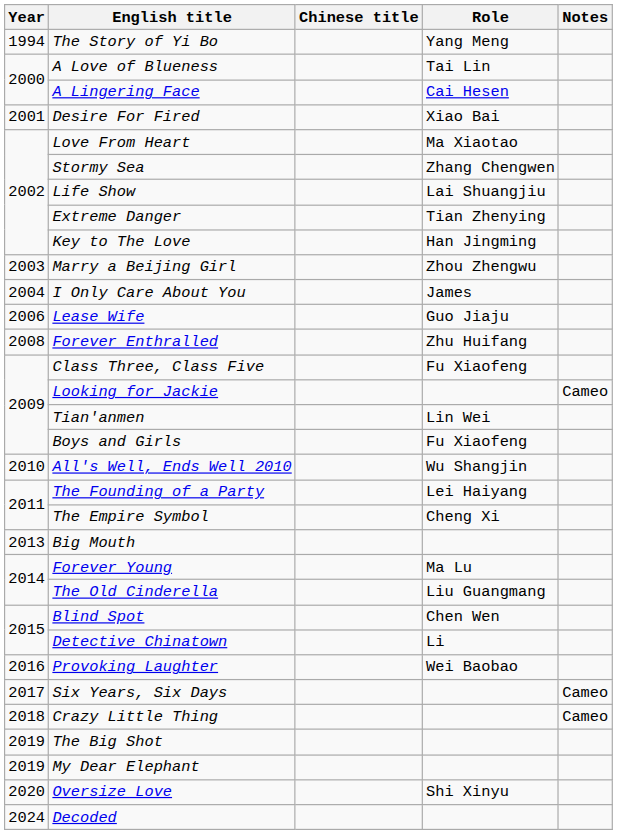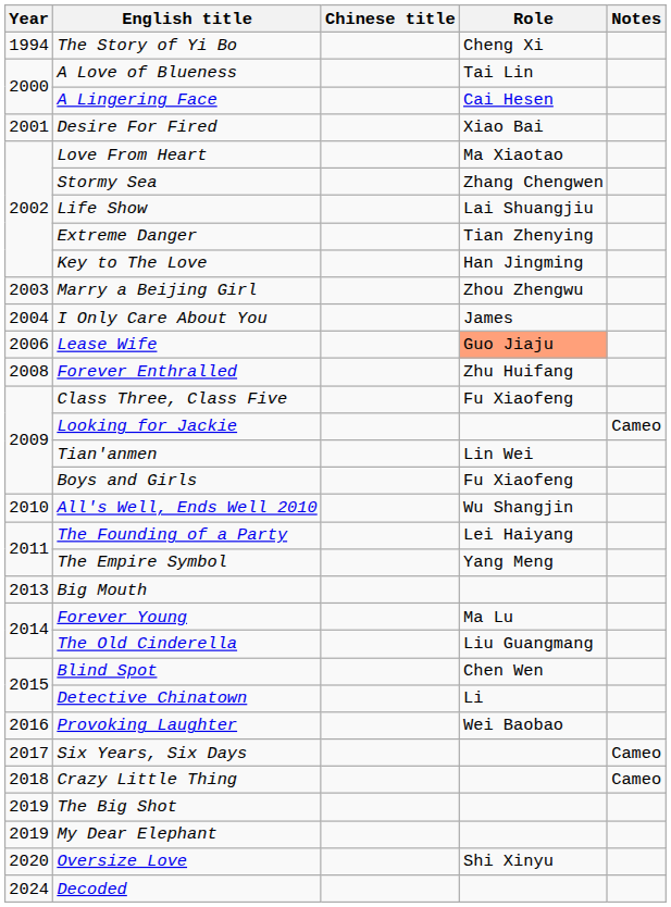 <table class="wikitable">
 <tr>
 <th>Year</th>
 <th>English title</th>
 <th>Chinese title</th>
 <th>Role</th>
 <th>Notes</th>
 </tr>
 <tr>
 <td>1994</td>
 <td><em>The Story of Yi Bo</em></td>
 <td></td>
-<td>Yang Meng</td>
+<td>Cheng Xi</td>
 <td></td>
 </tr>
 <tr>
 <td rowspan=2>2000</td>
 <td><em>A Love of Blueness</em></td>
 <td></td>
 <td>Tai Lin</td>
 <td></td>
 </tr>
 <tr>
 <td><em><a href='#'>A Lingering Face</a></em></td>
 <td></td>
 <td><a href='#'>Cai Hesen</a></td>
 <td></td>
 </tr>
 <tr>
 <td>2001</td>
 <td><em>Desire For Fired</em></td>
 <td></td>
 <td>Xiao Bai</td>
 <td></td>
 </tr>
 <tr>
 <td rowspan="5">2002</td>
 <td><em>Love From Heart</em></td>
 <td></td>
 <td>Ma Xiaotao</td>
 <td></td>
 </tr>
 <tr>
 <td><em>Stormy Sea</em></td>
 <td></td>
 <td>Zhang Chengwen</td>
 <td></td>
 </tr>
 <tr>
 <td><em>Life Show</em></td>
 <td></td>
 <td>Lai Shuangjiu</td>
 <td></td>
 </tr>
 <tr>
 <td><em>Extreme Danger</em></td>
 <td></td>
 <td>Tian Zhenying</td>
 <td></td>
 </tr>
 <tr>
 <td><em>Key to The Love</em></td>
 <td></td>
 <td>Han Jingming</td>
 <td></td>
 </tr>
 <tr>
 <td>2003</td>
 <td><em>Marry a Beijing Girl</em></td>
 <td></td>
 <td>Zhou Zhengwu</td>
 <td></td>
 </tr>
 <tr>
 <td>2004</td>
 <td><em>I Only Care About You</em></td>
 <td></td>
 <td>James</td>
 <td></td>
 </tr>
 <tr>
 <td>2006</td>
 <td><em><a href='#'>Lease Wife</a></em></td>
 <td></td>
-<td>Guo Jiaju</td>
+<td style="background: lightsalmon;">Guo Jiaju</td>
 <td></td>
 </tr>
 <tr>
 <td>2008</td>
 <td><em><a href='#'>Forever Enthralled</a></em></td>
 <td></td>
 <td>Zhu Huifang</td>
 <td></td>
 </tr>
 <tr>
 <td rowspan="4">2009</td>
 <td><em>Class Three, Class Five</em></td>
 <td></td>
 <td>Fu Xiaofeng</td>
 <td></td>
 </tr>
 <tr>
 <td><em><a href='#'>Looking for Jackie</a></em></td>
 <td></td>
 <td></td>
 <td>Cameo</td>
 </tr>
 <tr>
 <td><em>Tian'anmen</em></td>
 <td></td>
 <td>Lin Wei</td>
 <td></td>
 </tr>
 <tr>
 <td><em>Boys and Girls</em></td>
 <td></td>
 <td>Fu Xiaofeng</td>
 <td></td>
 </tr>
 <tr>
 <td>2010</td>
 <td><em><a href='#'>All's Well, Ends Well 2010</a></em></td>
 <td></td>
 <td>Wu Shangjin</td>
 <td></td>
 </tr>
 <tr>
 <td rowspan=2>2011</td>
 <td><em><a href='#'>The Founding of a Party</a></em></td>
 <td></td>
 <td>Lei Haiyang</td>
 <td></td>
 </tr>
 <tr>
 <td><em>The Empire Symbol</em></td>
 <td></td>
-<td>Cheng Xi</td>
+<td>Yang Meng</td>
 <td></td>
 </tr>
 <tr>
 <td>2013</td>
 <td><em>Big Mouth</em></td>
 <td></td>
 <td></td>
 <td></td>
 </tr>
 <tr>
 <td rowspan="2">2014</td>
 <td><em><a href='#'>Forever Young</a></em></td>
 <td></td>
 <td>Ma Lu</td>
 <td></td>
 </tr>
 <tr>
 <td><em><a href='#'>The Old Cinderella</a></em></td>
 <td></td>
 <td>Liu Guangmang</td>
 <td></td>
 </tr>
 <tr>
 <td rowspan="2">2015</td>
 <td><em><a href='#'>Blind Spot</a></em></td>
 <td></td>
 <td>Chen Wen</td>
 <td></td>
 </tr>
 <tr>
 <td><em><a href='#'>Detective Chinatown</a></em></td>
 <td></td>
 <td>Li</td>
 <td></td>
 </tr>
 <tr>
 <td>2016</td>
 <td><em><a href='#'>Provoking Laughter</a></em></td>
 <td></td>
 <td>Wei Baobao</td>
 <td></td>
 </tr>
 <tr>
 <td>2017</td>
 <td><em>Six Years, Six Days</em></td>
 <td></td>
 <td></td>
 <td>Cameo</td>
 </tr>
 <tr>
 <td>2018</td>
 <td><em>Crazy Little Thing</em></td>
 <td></td>
 <td></td>
 <td>Cameo</td>
 </tr>
 <tr>
 <td>2019</td>
 <td><em>The Big Shot</em></td>
 <td></td>
 <td></td>
 <td></td>
 </tr>
 <tr>
 <td>2019</td>
 <td><em>My Dear Elephant</em></td>
 <td></td>
 <td></td>
 <td></td>
 </tr>
 <tr>
 <td>2020</td>
 <td><em><a href='#'>Oversize Love</a></em></td>
 <td></td>
 <td>Shi Xinyu</td>
 </tr>
 <tr>
 <td>2024</td>
 <td><em><a href='#'>Decoded</a></em></td>
 <td></td>
 <td></td>
 <td></td>
 </tr>
 </table>
